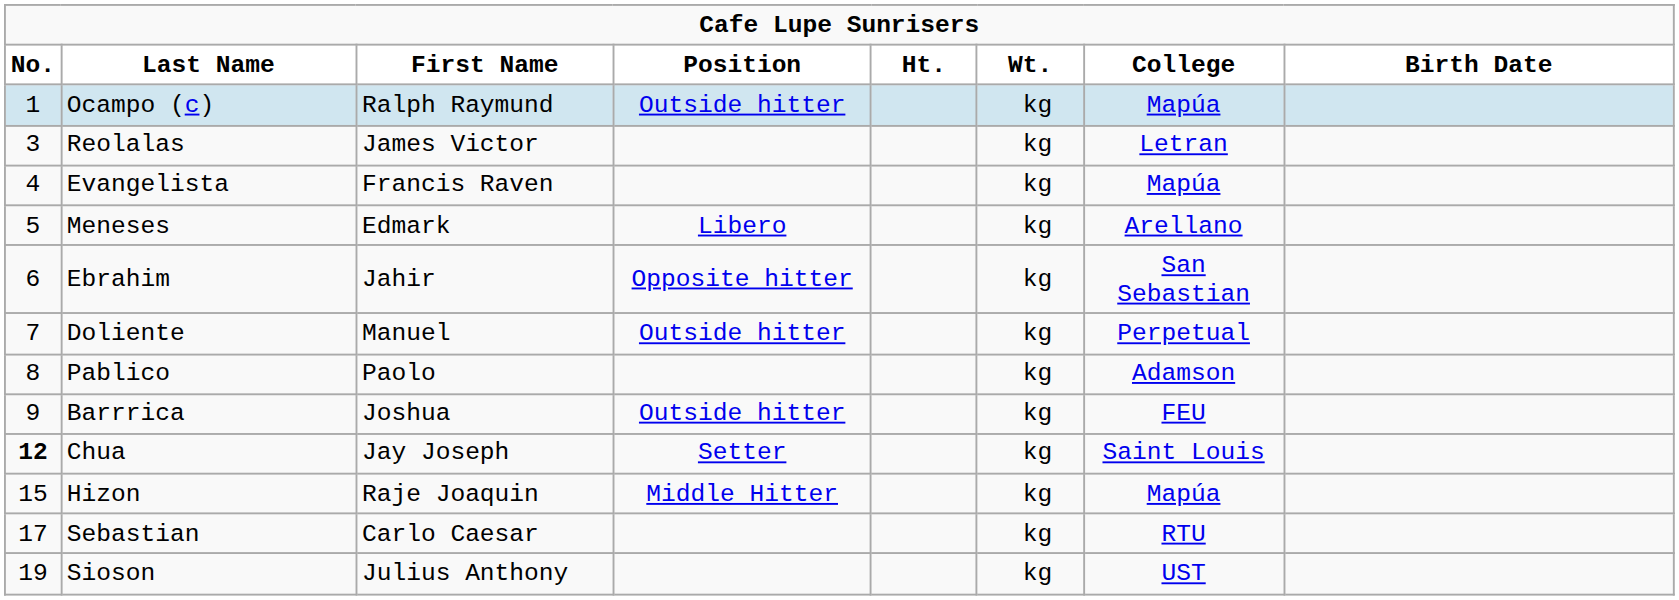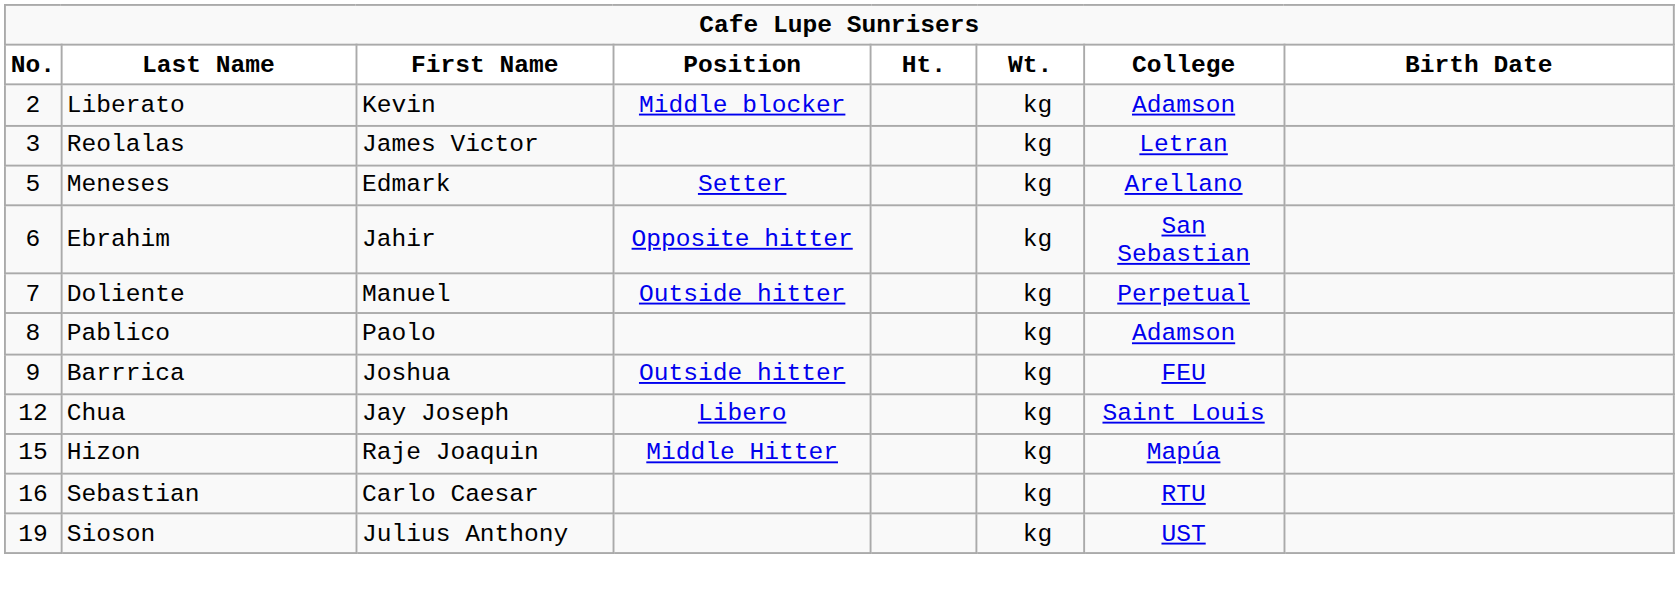 <table class="wikitable" style="text-align:center;">
 <tr>
 <td colspan="8" style="text-align: center"><strong>Cafe Lupe Sunrisers</strong></td>
 </tr>
 <tr>
 <th width=3px style="background: white; color: black; text-align: center">No.</th>
 <th width=150px style="background: white; color: black">Last Name</th>
 <th width=130px style="background: white; color: black">First Name</th>
 <th width=130px style="background: white; color: black">Position</th>
 <th width=50px style="background: white; color: black">Ht.</th>
 <th width=50px style="background: white; color: black">Wt.</th>
 <th width=100px style="background: white; color: black">College</th>
 <th width=200px style="background: white; color: black">Birth Date</th>
 </tr>
-<tr bgcolor=#D0E6F>
-<td>1</td>
-<td style="text-align: left">Ocampo (<a href='#'>c</a>)</td>
-<td style="text-align: left">Ralph Raymund</td>
-<td><a href='#'>Outside hitter</a></td>
+<tr>
+<td>2</td>
+<td style="text-align: left">Liberato</td>
+<td style="text-align: left">Kevin</td>
+<td><a href='#'>Middle blocker</a></td>
 <td></td>
 <td> kg</td>
-<td><a href='#'>Mapúa</a></td>
+<td><a href='#'>Adamson</a></td>
 <td></td>
 </tr>
 <tr>
 <td>3</td>
 <td style="text-align: left">Reolalas</td>
 <td style="text-align: left">James Victor</td>
 <td></td>
 <td></td>
 <td> kg</td>
 <td><a href='#'>Letran</a></td>
 <td></td>
 </tr>
 <tr>
-<td>4</td>
-<td style="text-align: left">Evangelista</td>
-<td style="text-align: left">Francis Raven</td>
-<td></td>
-<td></td>
-<td> kg</td>
-<td><a href='#'>Mapúa</a></td>
-<td></td>
-</tr>
-<tr>
 <td>5</td>
 <td style="text-align: left">Meneses</td>
 <td style="text-align: left">Edmark</td>
-<td><a href='#'>Libero</a></td>
+<td><a href='#'>Setter</a></td>
 <td></td>
 <td> kg</td>
 <td><a href='#'>Arellano</a></td>
 <td></td>
 </tr>
 <tr>
 <td>6</td>
 <td style="text-align: left">Ebrahim</td>
 <td style="text-align: left">Jahir</td>
 <td><a href='#'>Opposite hitter</a></td>
 <td></td>
 <td> kg</td>
 <td><a href='#'>San Sebastian</a></td>
 <td></td>
 </tr>
 <tr>
 <td>7</td>
 <td style="text-align: left">Doliente</td>
 <td style="text-align: left">Manuel</td>
 <td><a href='#'>Outside hitter</a></td>
 <td></td>
 <td> kg</td>
 <td><a href='#'>Perpetual</a></td>
 <td></td>
 </tr>
 <tr>
 <td>8</td>
 <td style="text-align: left">Pablico</td>
 <td style="text-align: left">Paolo</td>
 <td></td>
 <td></td>
 <td> kg</td>
 <td><a href='#'>Adamson</a></td>
 <td></td>
 </tr>
 <tr>
 <td>9</td>
 <td style="text-align: left">Barrrica</td>
 <td style="text-align: left">Joshua</td>
 <td><a href='#'>Outside hitter</a></td>
 <td></td>
 <td> kg</td>
 <td><a href='#'>FEU</a></td>
 <td></td>
 </tr>
 <tr>
-<td><strong>12</strong></td>
+<td>12</td>
 <td style="text-align: left">Chua</td>
 <td style="text-align: left">Jay Joseph</td>
-<td><a href='#'>Setter</a></td>
+<td><a href='#'>Libero</a></td>
 <td></td>
 <td> kg</td>
 <td><a href='#'>Saint Louis</a></td>
 <td></td>
 </tr>
 <tr>
 <td>15</td>
 <td style="text-align: left">Hizon</td>
 <td style="text-align: left">Raje Joaquin</td>
 <td><a href='#'>Middle Hitter</a></td>
 <td></td>
 <td> kg</td>
 <td><a href='#'>Mapúa</a></td>
 <td></td>
 </tr>
 <tr>
-<td>17</td>
+<td>16</td>
 <td style="text-align: left">Sebastian</td>
 <td style="text-align: left">Carlo Caesar</td>
 <td></td>
 <td></td>
 <td> kg</td>
 <td><a href='#'>RTU</a></td>
 <td></td>
 </tr>
 <tr>
 <td>19</td>
 <td style="text-align: left">Sioson</td>
 <td style="text-align: left">Julius Anthony</td>
 <td></td>
 <td></td>
 <td> kg</td>
 <td><a href='#'>UST</a></td>
 <td></td>
 </tr>
 </table>
